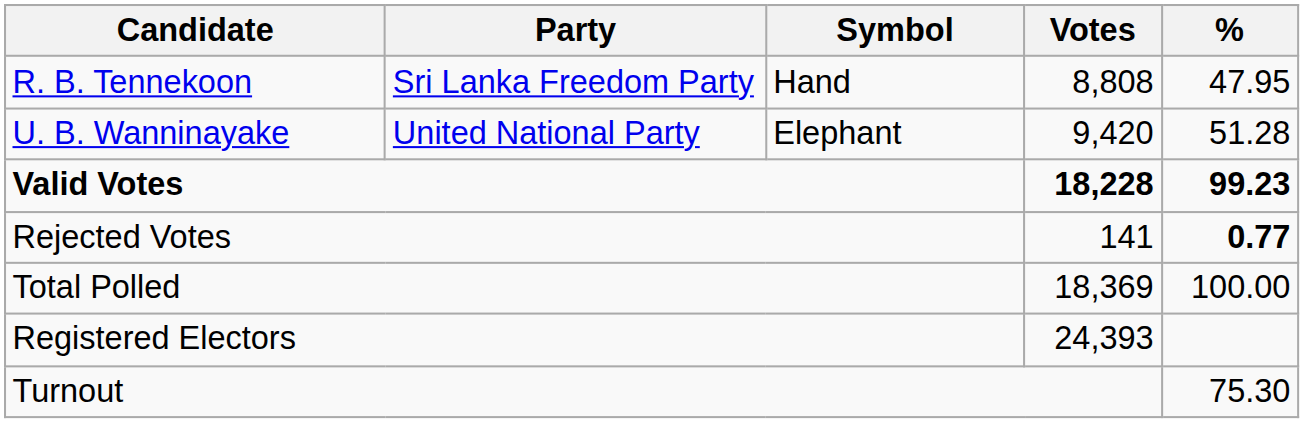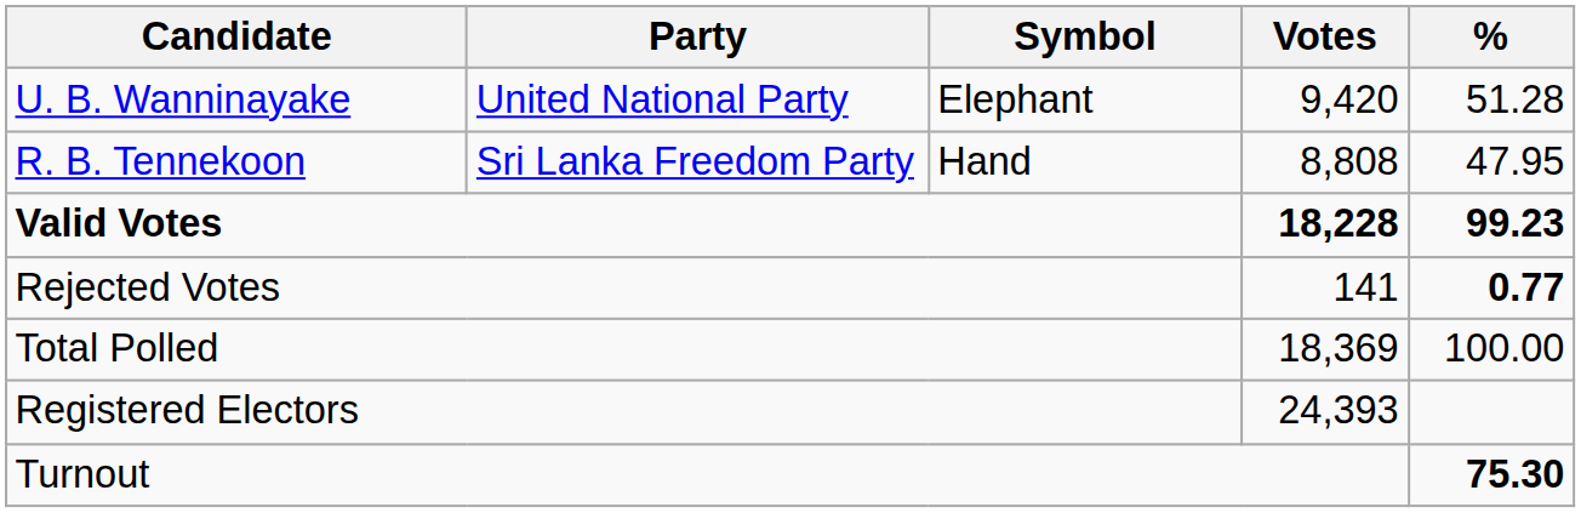 <table class="wikitable" border="1" style="text-align:right;">
 <tr>
 <th align=left width="180">Candidate</th>
 <th align=left width="180">Party</th>
 <th align=left width="120">Symbol</th>
 <th align=left width="60">Votes</th>
 <th align=left width="60">%</th>
 </tr>
 <tr>
+<td align=left><a href='#'>U. B. Wanninayake</a></td>
+<td align=left><a href='#'>United National Party</a></td>
+<td align=left>Elephant</td>
+<td>9,420</td>
+<td>51.28</td>
+</tr>
+<tr>
 <td align=left><a href='#'>R. B. Tennekoon</a></td>
 <td align=left><a href='#'>Sri Lanka Freedom Party</a></td>
 <td align=left>Hand</td>
 <td>8,808</td>
 <td>47.95</td>
-</tr>
-<tr>
-<td align=left><a href='#'>U. B. Wanninayake</a></td>
-<td align=left><a href='#'>United National Party</a></td>
-<td align=left>Elephant</td>
-<td>9,420</td>
-<td>51.28</td>
 </tr>
 <tr>
 <td align=left colspan=3><strong>Valid Votes</strong></td>
 <td><strong>18,228</strong></td>
 <td><strong>99.23</strong></td>
 </tr>
 <tr>
 <td align=left colspan=3>Rejected Votes</td>
 <td>141</td>
 <td><strong>0.77</strong></td>
 </tr>
 <tr>
 <td align=left colspan=3>Total Polled</td>
 <td>18,369</td>
 <td>100.00</td>
 </tr>
 <tr>
 <td align=left colspan=3>Registered Electors</td>
 <td>24,393</td>
 <td></td>
 </tr>
 <tr>
 <td align=left colspan=4>Turnout</td>
-<td>75.30</td>
+<td><strong>75.30</strong></td>
 </tr>
 </table>
